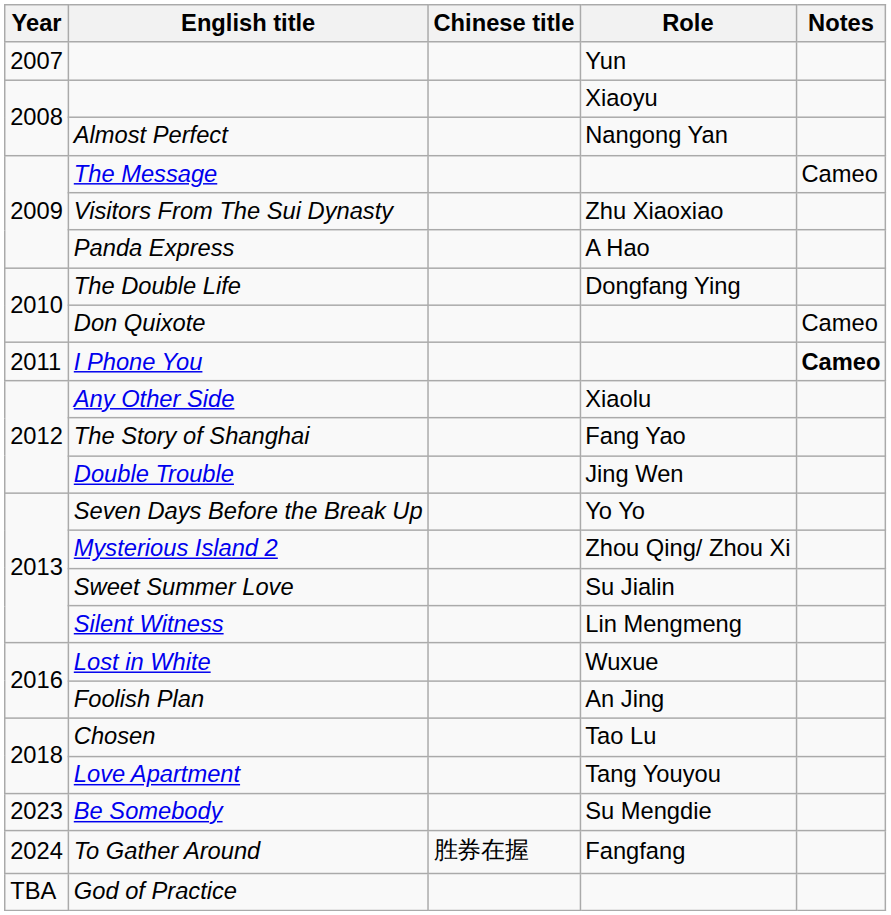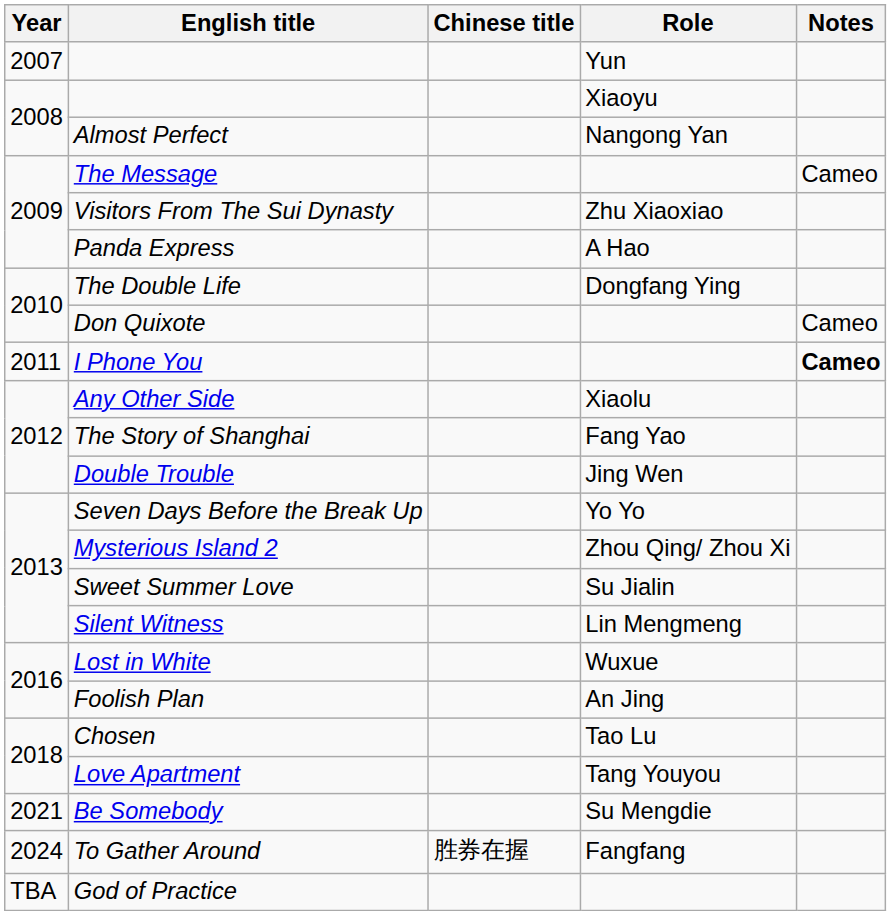 <table class="wikitable">
 <tr>
 <th>Year</th>
 <th>English title</th>
 <th>Chinese title</th>
 <th>Role</th>
 <th>Notes</th>
 </tr>
 <tr>
 <td>2007</td>
 <td></td>
 <td></td>
 <td>Yun</td>
 <td></td>
 </tr>
 <tr>
 <td rowspan="2">2008</td>
 <td></td>
 <td></td>
 <td>Xiaoyu</td>
 <td></td>
 </tr>
 <tr>
 <td><em>Almost Perfect</em></td>
 <td></td>
 <td>Nangong Yan</td>
 <td></td>
 </tr>
 <tr>
 <td rowspan="3">2009</td>
 <td><em><a href='#'>The Message</a></em></td>
 <td></td>
 <td></td>
 <td>Cameo</td>
 </tr>
 <tr>
 <td><em>Visitors From The Sui Dynasty</em></td>
 <td></td>
 <td>Zhu Xiaoxiao</td>
 <td></td>
 </tr>
 <tr>
 <td><em>Panda Express</em></td>
 <td></td>
 <td>A Hao</td>
 <td></td>
 </tr>
 <tr>
 <td rowspan="2">2010</td>
 <td><em>The Double Life</em></td>
 <td></td>
 <td>Dongfang Ying</td>
 <td></td>
 </tr>
 <tr>
 <td><em>Don Quixote</em></td>
 <td></td>
 <td></td>
 <td>Cameo</td>
 </tr>
 <tr>
 <td>2011</td>
 <td><em><a href='#'>I Phone You</a></em></td>
 <td></td>
 <td></td>
 <td><strong>Cameo</strong></td>
 </tr>
 <tr>
 <td rowspan="3">2012</td>
 <td><em><a href='#'>Any Other Side</a></em></td>
 <td></td>
 <td>Xiaolu</td>
 <td></td>
 </tr>
 <tr>
 <td><em>The Story of Shanghai</em></td>
 <td></td>
 <td>Fang Yao</td>
 <td></td>
 </tr>
 <tr>
 <td><em><a href='#'>Double Trouble</a></em></td>
 <td></td>
 <td>Jing Wen</td>
 <td></td>
 </tr>
 <tr>
 <td rowspan="4">2013</td>
 <td><em>Seven Days Before the Break Up</em></td>
 <td></td>
 <td>Yo Yo</td>
 <td></td>
 </tr>
 <tr>
 <td><em><a href='#'>Mysterious Island 2</a></em></td>
 <td></td>
 <td>Zhou Qing/ Zhou Xi</td>
 <td></td>
 </tr>
 <tr>
 <td><em>Sweet Summer Love</em></td>
 <td></td>
 <td>Su Jialin</td>
 <td></td>
 </tr>
 <tr>
 <td><em><a href='#'>Silent Witness</a></em></td>
 <td></td>
 <td>Lin Mengmeng</td>
 <td></td>
 </tr>
 <tr>
 <td rowspan="2">2016</td>
 <td><em><a href='#'>Lost in White</a></em></td>
 <td></td>
 <td>Wuxue</td>
 <td></td>
 </tr>
 <tr>
 <td><em>Foolish Plan</em></td>
 <td></td>
 <td>An Jing</td>
 <td></td>
 </tr>
 <tr>
 <td rowspan="2">2018</td>
 <td><em>Chosen</em></td>
 <td></td>
 <td>Tao Lu</td>
 <td></td>
 </tr>
 <tr>
 <td><em><a href='#'>Love Apartment</a></em></td>
 <td></td>
 <td>Tang Youyou</td>
 <td></td>
 </tr>
 <tr>
-<td>2023</td>
+<td>2021</td>
 <td><em><a href='#'>Be Somebody</a></em></td>
 <td></td>
 <td>Su Mengdie</td>
 <td></td>
 </tr>
 <tr>
 <td>2024</td>
 <td><em>To Gather Around</em></td>
 <td>胜券在握</td>
 <td>Fangfang</td>
 <td></td>
 </tr>
 <tr>
 <td>TBA</td>
 <td><em>God of Practice</em></td>
 <td></td>
 <td></td>
 <td></td>
 </tr>
 </table>
